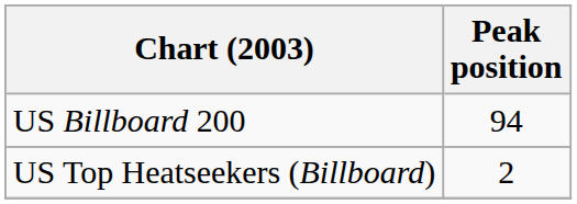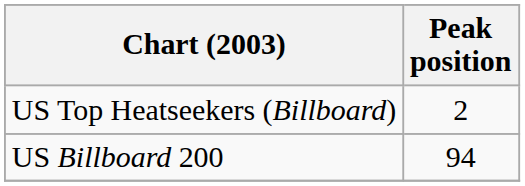 <table class="wikitable">
 <tr>
 <th>Chart (2003)</th>
 <th>Peak<br>position</th>
 </tr>
 <tr>
+<td>US Top Heatseekers (<em>Billboard</em>)</td>
+<td align="center">2</td>
+</tr>
+<tr>
 <td>US <em>Billboard</em> 200</td>
 <td align="center">94</td>
 </tr>
 <tr>
-<td>US Top Heatseekers (<em>Billboard</em>)</td>
-<td align="center">2</td>
-</tr>
-<tr>
 </tr>
 </table>
